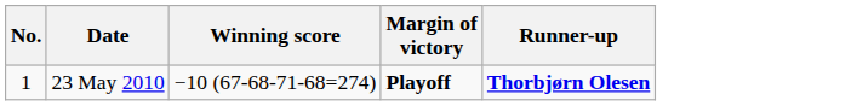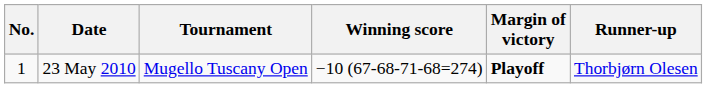 <table class="wikitable" style="font-size:95%;">
 <tr>
 <th>No.</th>
 <th>Date</th>
+<th>Tournament</th>
 <th>Winning score</th>
 <th>Margin of<br>victory</th>
 <th>Runner-up</th>
 </tr>
 <tr>
 <td align=center>1</td>
 <td align=right>23 May <a href='#'>2010</a></td>
+<td><a href='#'>Mugello Tuscany Open</a></td>
 <td>−10 (67-68-71-68=274)</td>
 <td><strong>Playoff</strong></td>
-<td><strong> <a href='#'>Thorbjørn Olesen</a></strong></td>
+<td> <a href='#'>Thorbjørn Olesen</a></td>
 </tr>
 </table>
